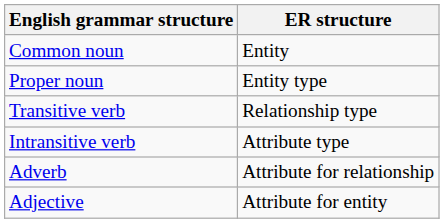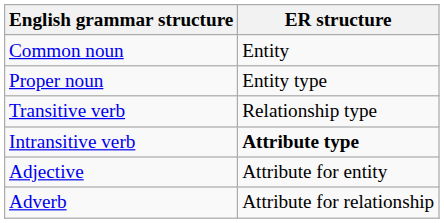 <table class="wikitable">
 <tr>
 <th>English grammar structure</th>
 <th>ER structure</th>
 </tr>
 <tr>
 <td><a href='#'>Common noun</a></td>
 <td>Entity</td>
 </tr>
 <tr>
 <td><a href='#'>Proper noun</a></td>
 <td>Entity type</td>
 </tr>
 <tr>
 <td><a href='#'>Transitive verb</a></td>
 <td>Relationship type</td>
 </tr>
 <tr>
 <td><a href='#'>Intransitive verb</a></td>
-<td>Attribute type</td>
+<td><strong>Attribute type</strong></td>
+</tr>
+<tr>
+<td><a href='#'>Adjective</a></td>
+<td>Attribute for entity</td>
 </tr>
 <tr>
 <td><a href='#'>Adverb</a></td>
 <td>Attribute for relationship</td>
 </tr>
-<tr>
-<td><a href='#'>Adjective</a></td>
-<td>Attribute for entity</td>
-</tr>
 </table>
